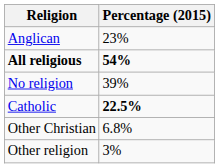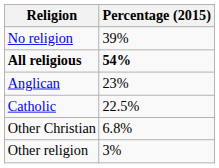 <table class="wikitable">
 <tr>
 <th>Religion</th>
 <th>Percentage (2015)</th>
 </tr>
 <tr>
-<td><a href='#'>Anglican</a></td>
-<td>23%</td>
+<td><a href='#'>No religion</a></td>
+<td>39%</td>
 </tr>
 <tr>
 <td><strong>All religious</strong></td>
 <td><strong>54%</strong></td>
 </tr>
 <tr>
-<td><a href='#'>No religion</a></td>
-<td>39%</td>
+<td><a href='#'>Anglican</a></td>
+<td>23%</td>
 </tr>
 <tr>
 <td><a href='#'>Catholic</a></td>
-<td><strong>22.5%</strong></td>
+<td>22.5%</td>
 </tr>
 <tr>
 <td>Other Christian</td>
 <td>6.8%</td>
 </tr>
 <tr>
 <td>Other religion</td>
 <td>3%</td>
 </tr>
 </table>
